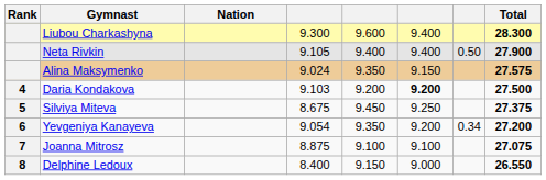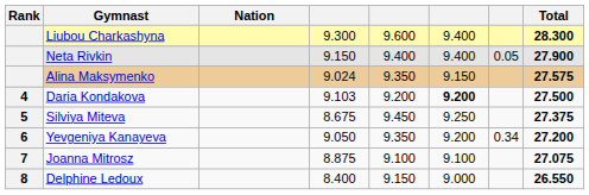 <table class="wikitable sortable" style="text-align:center; font-size:85%">
 <tr>
 <th scope="col" style="width:20px;">Rank</th>
 <th ! scope="col" style="width:170px;">Gymnast</th>
 <th ! scope="col" style="width:120px;">Nation</th>
 <th ! scope="col" style="width:60px;"></th>
 <th ! scope="col" style="width:60px;"></th>
 <th ! scope="col" style="width:60px;"></th>
 <th ! scope="col" style="width:30px;"></th>
 <th ! scope="col" style="width:60px;">Total</th>
 </tr>
 <tr bgcolor=fffcaf>
 <th scope=row></th>
 <td align=left><a href='#'>Liubou Charkashyna</a></td>
 <td style="text-align:left;"></td>
 <td>9.300</td>
 <td>9.600</td>
 <td>9.400</td>
 <td></td>
 <td><strong>28.300</strong></td>
 </tr>
 <tr bgcolor=e5e5e5>
 <th scope=row></th>
 <td align=left><a href='#'>Neta Rivkin</a></td>
 <td style="text-align:left;"></td>
-<td>9.105</td>
+<td>9.150</td>
 <td>9.400</td>
 <td>9.400</td>
-<td>0.50</td>
+<td>0.05</td>
 <td><strong>27.900</strong></td>
 </tr>
 <tr bgcolor=eecc99>
 <th scope=row></th>
 <td align=left><a href='#'>Alina Maksymenko</a></td>
 <td style="text-align:left;"></td>
 <td>9.024</td>
 <td>9.350</td>
 <td>9.150</td>
 <td></td>
 <td><strong>27.575</strong></td>
 </tr>
 <tr>
 <th scope=row>4</th>
 <td align=left><a href='#'>Daria Kondakova</a></td>
 <td style="text-align:left;"></td>
 <td>9.103</td>
 <td>9.200</td>
 <td><strong>9.200</strong></td>
 <td></td>
 <td><strong>27.500</strong></td>
 </tr>
 <tr>
 <th scope=row>5</th>
 <td align=left><a href='#'>Silviya Miteva</a></td>
 <td style="text-align:left;"></td>
 <td>8.675</td>
 <td>9.450</td>
 <td>9.250</td>
 <td></td>
 <td><strong>27.375</strong></td>
 </tr>
 <tr>
 <th scope=row>6</th>
 <td align=left><a href='#'>Yevgeniya Kanayeva</a></td>
 <td style="text-align:left;"></td>
-<td>9.054</td>
+<td>9.050</td>
 <td>9.350</td>
 <td>9.200</td>
 <td>0.34</td>
 <td><strong>27.200</strong></td>
 </tr>
 <tr>
 <th scope=row>7</th>
 <td align=left><a href='#'>Joanna Mitrosz</a></td>
 <td style="text-align:left;"></td>
 <td>8.875</td>
 <td>9.100</td>
 <td>9.100</td>
 <td></td>
 <td><strong>27.075</strong></td>
 </tr>
 <tr>
 <th scope=row>8</th>
 <td align=left><a href='#'>Delphine Ledoux</a></td>
 <td style="text-align:left;"></td>
 <td>8.400</td>
 <td>9.150</td>
 <td>9.000</td>
 <td></td>
 <td><strong>26.550</strong></td>
 </tr>
 </table>
